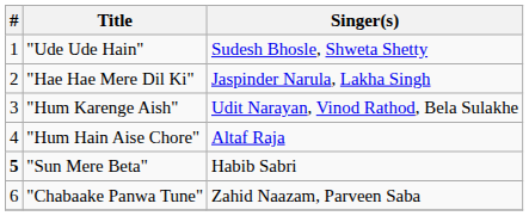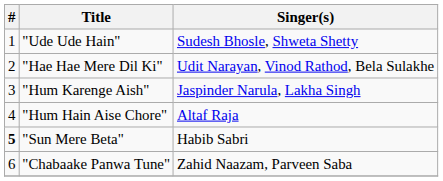 <table class="wikitable" style="font-size:95%;">
 <tr>
 <th>#</th>
 <th>Title</th>
 <th>Singer(s)</th>
 </tr>
 <tr>
 <td>1</td>
 <td>"Ude Ude Hain"</td>
 <td><a href='#'>Sudesh Bhosle</a>, <a href='#'>Shweta Shetty</a></td>
 </tr>
 <tr>
 <td>2</td>
 <td>"Hae Hae Mere Dil Ki"</td>
-<td><a href='#'>Jaspinder Narula</a>, <a href='#'>Lakha Singh</a></td>
+<td><a href='#'>Udit Narayan</a>, <a href='#'>Vinod Rathod</a>, Bela Sulakhe</td>
 </tr>
 <tr>
 <td>3</td>
 <td>"Hum Karenge Aish"</td>
-<td><a href='#'>Udit Narayan</a>, <a href='#'>Vinod Rathod</a>, Bela Sulakhe</td>
+<td><a href='#'>Jaspinder Narula</a>, <a href='#'>Lakha Singh</a></td>
 </tr>
 <tr>
 <td>4</td>
 <td>"Hum Hain Aise Chore"</td>
 <td><a href='#'>Altaf Raja</a></td>
 </tr>
 <tr>
 <td><strong>5</strong></td>
 <td>"Sun Mere Beta"</td>
 <td>Habib Sabri</td>
 </tr>
 <tr>
 <td>6</td>
 <td>"Chabaake Panwa Tune"</td>
 <td>Zahid Naazam, Parveen Saba</td>
 </tr>
 <tr>
 </tr>
 </table>
